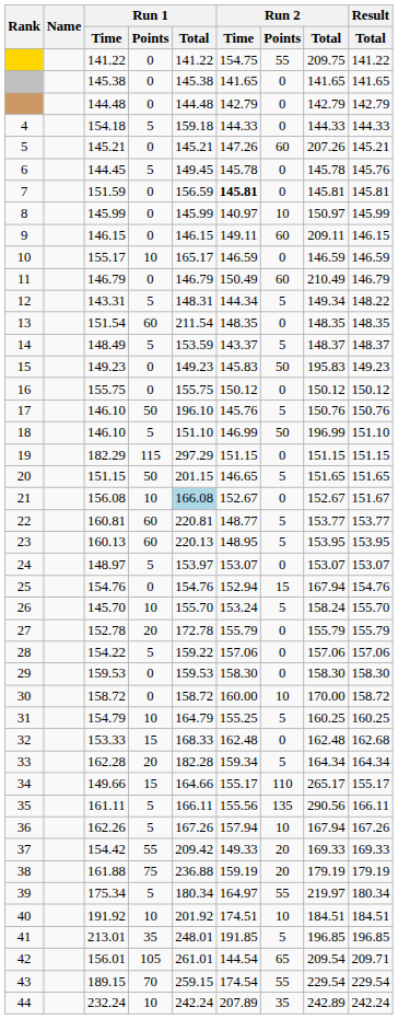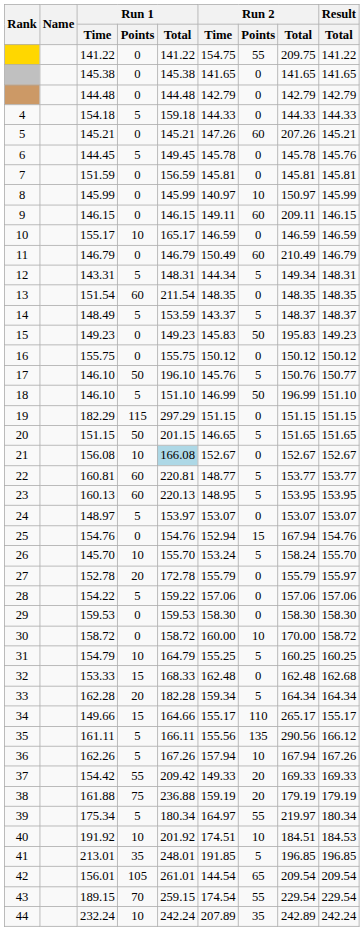 <table class="wikitable" style="text-align:center">
 <tr>
 <th rowspan=2>Rank</th>
 <th rowspan=2>Name</th>
 <th colspan=3>Run 1</th>
 <th colspan=3>Run 2</th>
 <th>Result</th>
 </tr>
 <tr>
 <th>Time</th>
 <th>Points</th>
 <th>Total</th>
 <th>Time</th>
 <th>Points</th>
 <th>Total</th>
 <th>Total</th>
 </tr>
 <tr>
 <td bgcolor=gold></td>
 <td align=left></td>
 <td>141.22</td>
 <td>0</td>
 <td>141.22</td>
 <td>154.75</td>
 <td>55</td>
 <td>209.75</td>
 <td>141.22</td>
 </tr>
 <tr>
 <td bgcolor=silver></td>
 <td align=left></td>
 <td>145.38</td>
 <td>0</td>
 <td>145.38</td>
 <td>141.65</td>
 <td>0</td>
 <td>141.65</td>
 <td>141.65</td>
 </tr>
 <tr>
 <td bgcolor=cc9966></td>
 <td align=left></td>
 <td>144.48</td>
 <td>0</td>
 <td>144.48</td>
 <td>142.79</td>
 <td>0</td>
 <td>142.79</td>
 <td>142.79</td>
 </tr>
 <tr>
 <td>4</td>
 <td align=left></td>
 <td>154.18</td>
 <td>5</td>
 <td>159.18</td>
 <td>144.33</td>
 <td>0</td>
 <td>144.33</td>
 <td>144.33</td>
 </tr>
 <tr>
 <td>5</td>
 <td align=left></td>
 <td>145.21</td>
 <td>0</td>
 <td>145.21</td>
 <td>147.26</td>
 <td>60</td>
 <td>207.26</td>
 <td>145.21</td>
 </tr>
 <tr>
 <td>6</td>
 <td align=left></td>
 <td>144.45</td>
 <td>5</td>
 <td>149.45</td>
 <td>145.78</td>
 <td>0</td>
 <td>145.78</td>
 <td>145.76</td>
 </tr>
 <tr>
 <td>7</td>
 <td align=left></td>
 <td>151.59</td>
 <td>0</td>
 <td>156.59</td>
-<td><strong>145.81</strong></td>
+<td>145.81</td>
 <td>0</td>
 <td>145.81</td>
 <td>145.81</td>
 </tr>
 <tr>
 <td>8</td>
 <td align=left></td>
 <td>145.99</td>
 <td>0</td>
 <td>145.99</td>
 <td>140.97</td>
 <td>10</td>
 <td>150.97</td>
 <td>145.99</td>
 </tr>
 <tr>
 <td>9</td>
 <td align=left></td>
 <td>146.15</td>
 <td>0</td>
 <td>146.15</td>
 <td>149.11</td>
 <td>60</td>
 <td>209.11</td>
 <td>146.15</td>
 </tr>
 <tr>
 <td>10</td>
 <td align=left></td>
 <td>155.17</td>
 <td>10</td>
 <td>165.17</td>
 <td>146.59</td>
 <td>0</td>
 <td>146.59</td>
 <td>146.59</td>
 </tr>
 <tr>
 <td>11</td>
 <td align=left></td>
 <td>146.79</td>
 <td>0</td>
 <td>146.79</td>
 <td>150.49</td>
 <td>60</td>
 <td>210.49</td>
 <td>146.79</td>
 </tr>
 <tr>
 <td>12</td>
 <td align=left></td>
 <td>143.31</td>
 <td>5</td>
 <td>148.31</td>
 <td>144.34</td>
 <td>5</td>
 <td>149.34</td>
-<td>148.22</td>
+<td>148.31</td>
 </tr>
 <tr>
 <td>13</td>
 <td align=left></td>
 <td>151.54</td>
 <td>60</td>
 <td>211.54</td>
 <td>148.35</td>
 <td>0</td>
 <td>148.35</td>
 <td>148.35</td>
 </tr>
 <tr>
 <td>14</td>
 <td align=left></td>
 <td>148.49</td>
 <td>5</td>
 <td>153.59</td>
 <td>143.37</td>
 <td>5</td>
 <td>148.37</td>
 <td>148.37</td>
 </tr>
 <tr>
 <td>15</td>
 <td align=left></td>
 <td>149.23</td>
 <td>0</td>
 <td>149.23</td>
 <td>145.83</td>
 <td>50</td>
 <td>195.83</td>
 <td>149.23</td>
 </tr>
 <tr>
 <td>16</td>
 <td align=left></td>
 <td>155.75</td>
 <td>0</td>
 <td>155.75</td>
 <td>150.12</td>
 <td>0</td>
 <td>150.12</td>
 <td>150.12</td>
 </tr>
 <tr>
 <td>17</td>
 <td align=left></td>
 <td>146.10</td>
 <td>50</td>
 <td>196.10</td>
 <td>145.76</td>
 <td>5</td>
 <td>150.76</td>
-<td>150.76</td>
+<td>150.77</td>
 </tr>
 <tr>
 <td>18</td>
 <td align=left></td>
 <td>146.10</td>
 <td>5</td>
 <td>151.10</td>
 <td>146.99</td>
 <td>50</td>
 <td>196.99</td>
 <td>151.10</td>
 </tr>
 <tr>
 <td>19</td>
 <td align=left></td>
 <td>182.29</td>
 <td>115</td>
 <td>297.29</td>
 <td>151.15</td>
 <td>0</td>
 <td>151.15</td>
 <td>151.15</td>
 </tr>
 <tr>
 <td>20</td>
 <td align=left></td>
 <td>151.15</td>
 <td>50</td>
 <td>201.15</td>
 <td>146.65</td>
 <td>5</td>
 <td>151.65</td>
 <td>151.65</td>
 </tr>
 <tr>
 <td>21</td>
 <td align=left></td>
 <td>156.08</td>
 <td>10</td>
 <td style="background: lightblue;">166.08</td>
 <td>152.67</td>
 <td>0</td>
 <td>152.67</td>
-<td>151.67</td>
+<td>152.67</td>
 </tr>
 <tr>
 <td>22</td>
 <td align=left></td>
 <td>160.81</td>
 <td>60</td>
 <td>220.81</td>
 <td>148.77</td>
 <td>5</td>
 <td>153.77</td>
 <td>153.77</td>
 </tr>
 <tr>
 <td>23</td>
 <td align=left></td>
 <td>160.13</td>
 <td>60</td>
 <td>220.13</td>
 <td>148.95</td>
 <td>5</td>
 <td>153.95</td>
 <td>153.95</td>
 </tr>
 <tr>
 <td>24</td>
 <td align=left></td>
 <td>148.97</td>
 <td>5</td>
 <td>153.97</td>
 <td>153.07</td>
 <td>0</td>
 <td>153.07</td>
 <td>153.07</td>
 </tr>
 <tr>
 <td>25</td>
 <td align=left></td>
 <td>154.76</td>
 <td>0</td>
 <td>154.76</td>
 <td>152.94</td>
 <td>15</td>
 <td>167.94</td>
 <td>154.76</td>
 </tr>
 <tr>
 <td>26</td>
 <td align=left></td>
 <td>145.70</td>
 <td>10</td>
 <td>155.70</td>
 <td>153.24</td>
 <td>5</td>
 <td>158.24</td>
 <td>155.70</td>
 </tr>
 <tr>
 <td>27</td>
 <td align=left></td>
 <td>152.78</td>
 <td>20</td>
 <td>172.78</td>
 <td>155.79</td>
 <td>0</td>
 <td>155.79</td>
-<td>155.79</td>
+<td>155.97</td>
 </tr>
 <tr>
 <td>28</td>
 <td align=left></td>
 <td>154.22</td>
 <td>5</td>
 <td>159.22</td>
 <td>157.06</td>
 <td>0</td>
 <td>157.06</td>
 <td>157.06</td>
 </tr>
 <tr>
 <td>29</td>
 <td align=left></td>
 <td>159.53</td>
 <td>0</td>
 <td>159.53</td>
 <td>158.30</td>
 <td>0</td>
 <td>158.30</td>
 <td>158.30</td>
 </tr>
 <tr>
 <td>30</td>
 <td align=left></td>
 <td>158.72</td>
 <td>0</td>
 <td>158.72</td>
 <td>160.00</td>
 <td>10</td>
 <td>170.00</td>
 <td>158.72</td>
 </tr>
 <tr>
 <td>31</td>
 <td align=left></td>
 <td>154.79</td>
 <td>10</td>
 <td>164.79</td>
 <td>155.25</td>
 <td>5</td>
 <td>160.25</td>
 <td>160.25</td>
 </tr>
 <tr>
 <td>32</td>
 <td align=left></td>
 <td>153.33</td>
 <td>15</td>
 <td>168.33</td>
 <td>162.48</td>
 <td>0</td>
 <td>162.48</td>
 <td>162.68</td>
 </tr>
 <tr>
 <td>33</td>
 <td align=left></td>
 <td>162.28</td>
 <td>20</td>
 <td>182.28</td>
 <td>159.34</td>
 <td>5</td>
 <td>164.34</td>
 <td>164.34</td>
 </tr>
 <tr>
 <td>34</td>
 <td align=left></td>
 <td>149.66</td>
 <td>15</td>
 <td>164.66</td>
 <td>155.17</td>
 <td>110</td>
 <td>265.17</td>
 <td>155.17</td>
 </tr>
 <tr>
 <td>35</td>
 <td align=left></td>
 <td>161.11</td>
 <td>5</td>
 <td>166.11</td>
 <td>155.56</td>
 <td>135</td>
 <td>290.56</td>
-<td>166.11</td>
+<td>166.12</td>
 </tr>
 <tr>
 <td>36</td>
 <td align=left></td>
 <td>162.26</td>
 <td>5</td>
 <td>167.26</td>
 <td>157.94</td>
 <td>10</td>
 <td>167.94</td>
 <td>167.26</td>
 </tr>
 <tr>
 <td>37</td>
 <td align=left></td>
 <td>154.42</td>
 <td>55</td>
 <td>209.42</td>
 <td>149.33</td>
 <td>20</td>
 <td>169.33</td>
 <td>169.33</td>
 </tr>
 <tr>
 <td>38</td>
 <td align=left></td>
 <td>161.88</td>
 <td>75</td>
 <td>236.88</td>
 <td>159.19</td>
 <td>20</td>
 <td>179.19</td>
 <td>179.19</td>
 </tr>
 <tr>
 <td>39</td>
 <td align=left></td>
 <td>175.34</td>
 <td>5</td>
 <td>180.34</td>
 <td>164.97</td>
 <td>55</td>
 <td>219.97</td>
 <td>180.34</td>
 </tr>
 <tr>
 <td>40</td>
 <td align=left></td>
 <td>191.92</td>
 <td>10</td>
 <td>201.92</td>
 <td>174.51</td>
 <td>10</td>
 <td>184.51</td>
-<td>184.51</td>
+<td>184.53</td>
 </tr>
 <tr>
 <td>41</td>
 <td align=left></td>
 <td>213.01</td>
 <td>35</td>
 <td>248.01</td>
 <td>191.85</td>
 <td>5</td>
 <td>196.85</td>
 <td>196.85</td>
 </tr>
 <tr>
 <td>42</td>
 <td align=left></td>
 <td>156.01</td>
 <td>105</td>
 <td>261.01</td>
 <td>144.54</td>
 <td>65</td>
 <td>209.54</td>
-<td>209.71</td>
+<td>209.54</td>
 </tr>
 <tr>
 <td>43</td>
 <td align=left></td>
 <td>189.15</td>
 <td>70</td>
 <td>259.15</td>
 <td>174.54</td>
 <td>55</td>
 <td>229.54</td>
 <td>229.54</td>
 </tr>
 <tr>
 <td>44</td>
 <td align=left></td>
 <td>232.24</td>
 <td>10</td>
 <td>242.24</td>
 <td>207.89</td>
 <td>35</td>
 <td>242.89</td>
 <td>242.24</td>
 </tr>
 </table>
